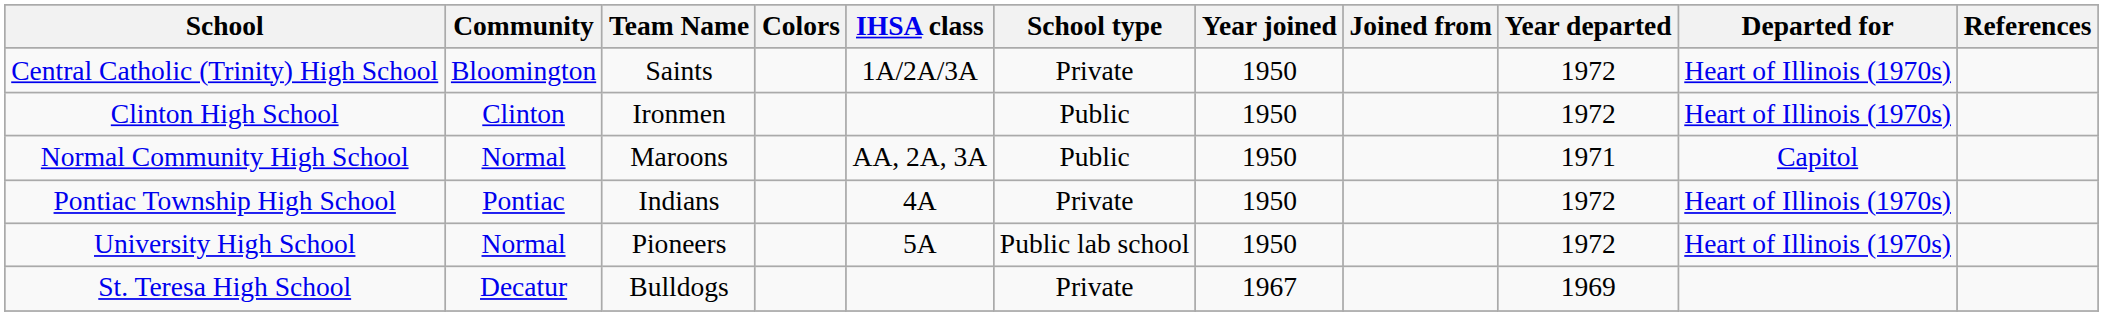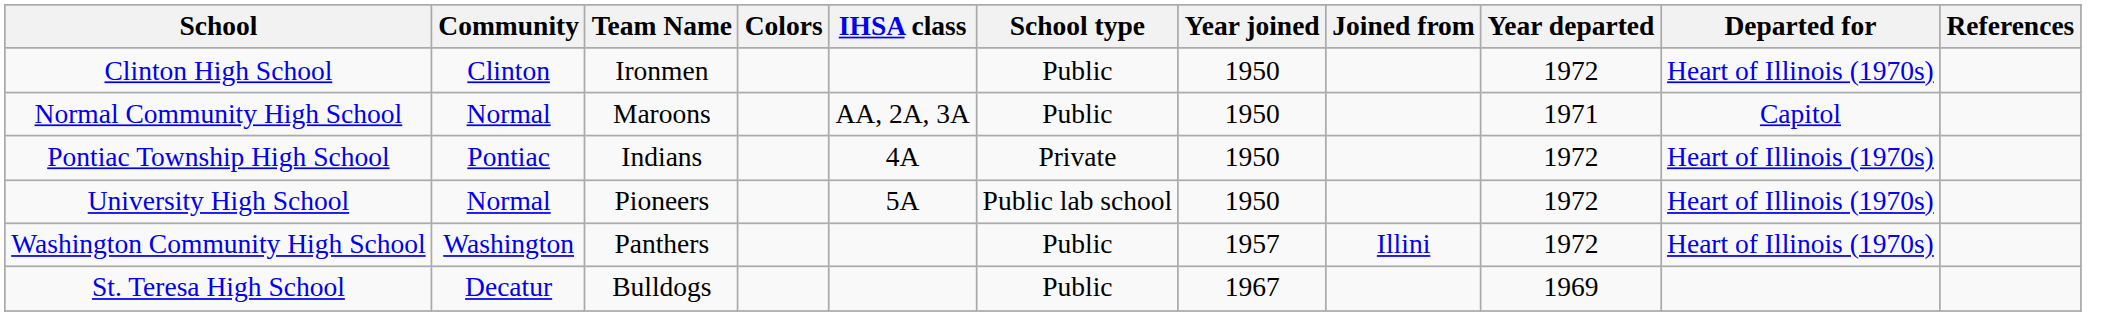 <table class="wikitable sortable" style="text-align:center;">
 <tr>
 <th>School</th>
 <th>Community</th>
 <th>Team Name</th>
 <th>Colors</th>
 <th><a href='#'>IHSA</a> class</th>
 <th>School type</th>
 <th>Year joined</th>
 <th>Joined from</th>
 <th>Year departed</th>
 <th>Departed for</th>
 <th>References</th>
-</tr>
-<tr>
-<td><a href='#'>Central Catholic (Trinity) High School</a></td>
-<td><a href='#'>Bloomington</a></td>
-<td>Saints</td>
-<td>  </td>
-<td>1A/2A/3A</td>
-<td>Private</td>
-<td>1950</td>
-<td></td>
-<td>1972</td>
-<td><a href='#'>Heart of Illinois (1970s)</a></td>
-<td></td>
 </tr>
 <tr>
 <td><a href='#'>Clinton High School</a></td>
 <td><a href='#'>Clinton</a></td>
 <td>Ironmen</td>
 <td> </td>
 <td></td>
 <td>Public</td>
 <td>1950</td>
 <td></td>
 <td>1972</td>
 <td><a href='#'>Heart of Illinois (1970s)</a></td>
 <td></td>
 </tr>
 <tr>
 <td><a href='#'>Normal Community High School</a></td>
 <td><a href='#'>Normal</a></td>
 <td>Maroons</td>
 <td> </td>
 <td>AA, 2A, 3A</td>
 <td>Public</td>
 <td>1950</td>
 <td></td>
 <td>1971</td>
 <td><a href='#'>Capitol</a></td>
 <td></td>
 </tr>
 <tr>
 <td><a href='#'>Pontiac Township High School</a></td>
 <td><a href='#'>Pontiac</a></td>
 <td>Indians</td>
 <td> </td>
 <td>4A</td>
 <td>Private</td>
 <td>1950</td>
 <td></td>
 <td>1972</td>
 <td><a href='#'>Heart of Illinois (1970s)</a></td>
 <td></td>
 </tr>
 <tr>
 <td><a href='#'>University High School</a></td>
 <td><a href='#'>Normal</a></td>
 <td>Pioneers</td>
 <td> </td>
 <td>5A</td>
 <td>Public lab school</td>
 <td>1950</td>
 <td></td>
 <td>1972</td>
 <td><a href='#'>Heart of Illinois (1970s)</a></td>
 <td></td>
 </tr>
 <tr>
+<td><a href='#'>Washington Community High School</a></td>
+<td><a href='#'>Washington</a></td>
+<td>Panthers</td>
+<td> </td>
+<td></td>
+<td>Public</td>
+<td>1957</td>
+<td><a href='#'>Illini</a></td>
+<td>1972</td>
+<td><a href='#'>Heart of Illinois (1970s)</a></td>
+<td></td>
+</tr>
+<tr>
 <td><a href='#'>St. Teresa High School</a></td>
 <td><a href='#'>Decatur</a></td>
 <td>Bulldogs</td>
 <td> </td>
 <td></td>
-<td>Private</td>
+<td>Public</td>
 <td>1967</td>
 <td></td>
 <td>1969</td>
 <td></td>
 <td></td>
 </tr>
 </table>
